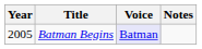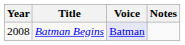 <table class="wikitable">
 <tr>
 <th>Year</th>
 <th>Title</th>
 <th>Voice</th>
 <th class="unsortable">Notes</th>
 </tr>
 <tr>
-<td>2005</td>
+<td>2008</td>
 <td><em><a href='#'>Batman Begins</a></em></td>
 <td style="background: lavender;"><a href='#'>Batman</a></td>
 <td></td>
 </tr>
 </table>
